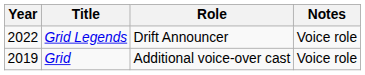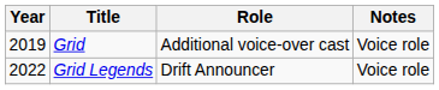 <table class="wikitable sortable">
 <tr>
 <th>Year</th>
 <th>Title</th>
 <th>Role</th>
 <th>Notes</th>
 </tr>
 <tr>
+<td>2019</td>
+<td><em><a href='#'>Grid</a></em></td>
+<td>Additional voice-over cast</td>
+<td>Voice role</td>
+</tr>
+<tr>
 <td>2022</td>
 <td><em><a href='#'>Grid Legends</a></em></td>
 <td>Drift Announcer</td>
 <td>Voice role</td>
 </tr>
-<tr>
-<td>2019</td>
-<td><em><a href='#'>Grid</a></em></td>
-<td>Additional voice-over cast</td>
-<td>Voice role</td>
-</tr>
 </table>
